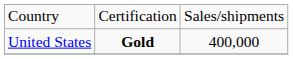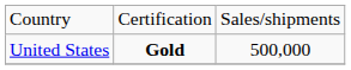 <table class="wikitable">
 <tr>
 <td>Country</td>
 <td>Certification</td>
 <td>Sales/shipments</td>
 </tr>
 <tr>
 <td><a href='#'>United States</a></td>
 <td style="text-align:center"><strong>Gold</strong></td>
-<td style="text-align:center">400,000</td>
+<td style="text-align:center">500,000</td>
 </tr>
 <tr>
 </tr>
 </table>
